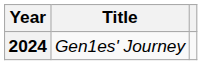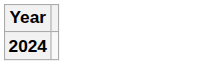 <table class="wikitable plainrowheaders">
 <tr>
 <th scope="col">Year</th>
-<th scope="col">Title</th>
 <th scope="col" class="unsortable"></th>
 </tr>
 <tr>
 <th scope="row">2024</th>
-<td><em>Gen1es' Journey</em></td>
 <td style="text-align:center"></td>
 </tr>
 </table>
